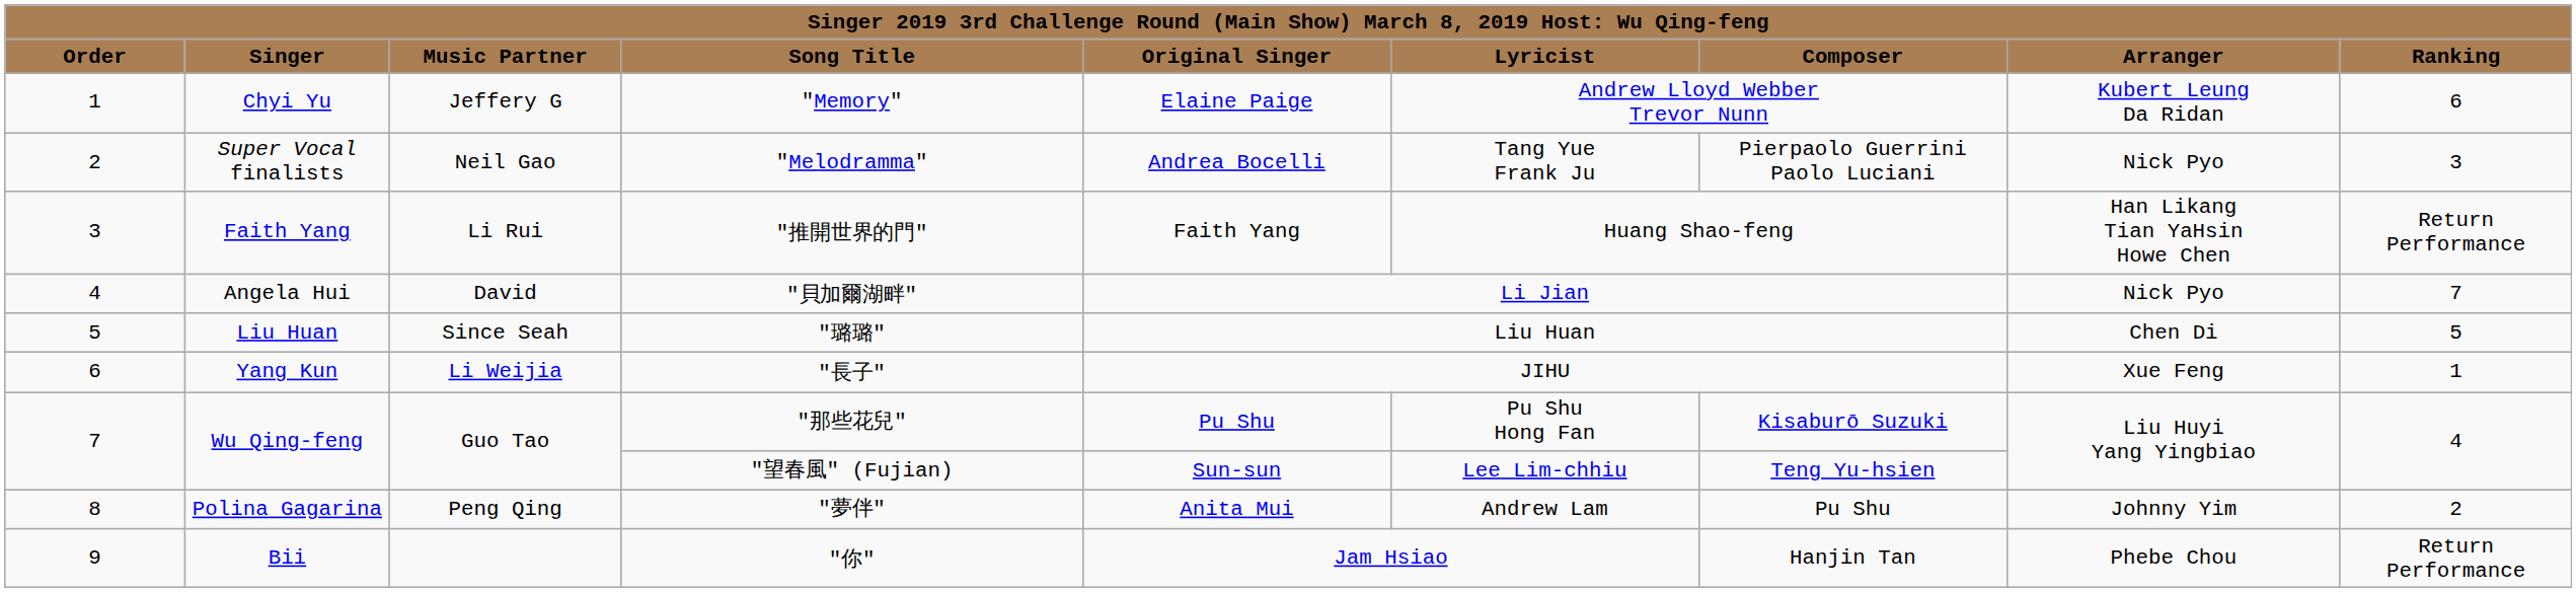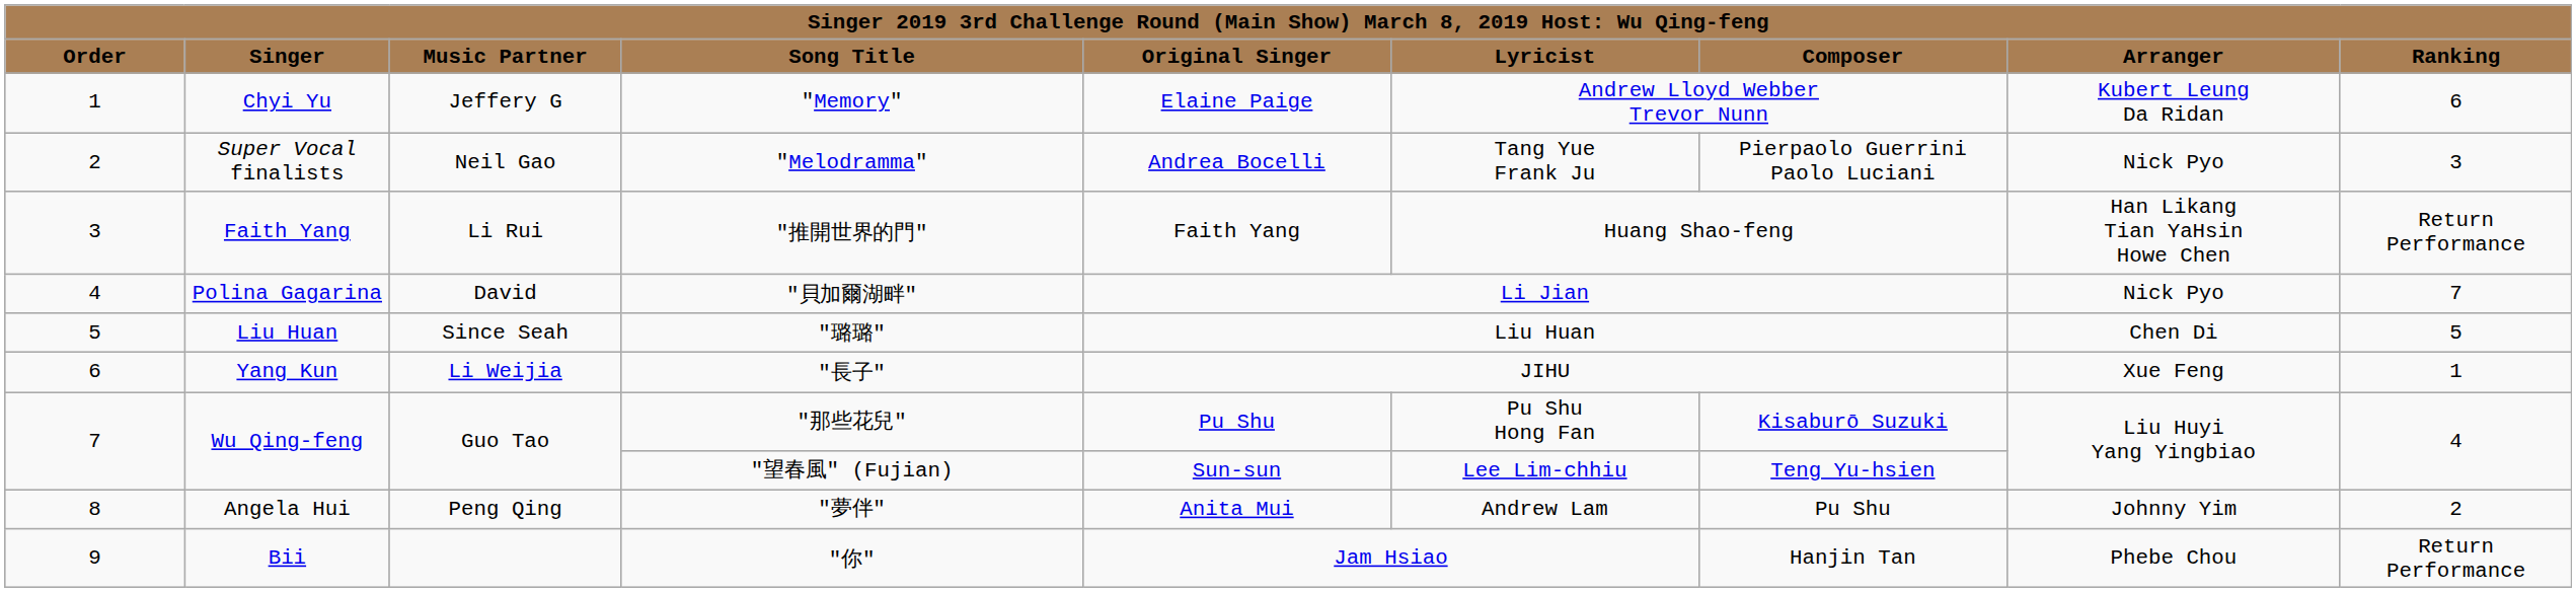 <table class="wikitable sortable mw-collapsible" width="100%" style="text-align:center">
 <tr align=center style="background:#AA7F54">
 <td colspan="9"><div><strong>Singer 2019 3rd Challenge Round (Main Show) March 8, 2019 Host: Wu Qing-feng</strong></div></td>
 </tr>
 <tr style="background:#AA7F54">
 <td style="width:7%"><strong>Order</strong></td>
 <td style="width:8%"><strong>Singer</strong></td>
 <td style="width:9%"><strong>Music Partner</strong></td>
 <td style="width:18%"><strong>Song Title</strong></td>
 <td style="width:12%"><strong>Original Singer</strong></td>
 <td style="width:12% "><strong>Lyricist</strong></td>
 <td style="width:12%"><strong>Composer</strong></td>
 <td style="width:13%"><strong>Arranger</strong></td>
 <td style="width:9%"><strong>Ranking</strong></td>
 </tr>
 <tr>
 <td>1</td>
 <td><a href='#'>Chyi Yu</a></td>
 <td>Jeffery G</td>
 <td>"<a href='#'>Memory</a>"</td>
 <td><a href='#'>Elaine Paige</a></td>
 <td colspan=2><a href='#'>Andrew Lloyd Webber</a><br> <a href='#'>Trevor Nunn</a></td>
 <td><a href='#'>Kubert Leung</a><br>Da Ridan</td>
 <td>6</td>
 </tr>
 <tr>
 <td>2</td>
 <td><em>Super Vocal</em> finalists</td>
 <td>Neil Gao</td>
 <td>"<a href='#'>Melodramma</a>"</td>
 <td><a href='#'>Andrea Bocelli</a></td>
 <td>Tang Yue<br>Frank Ju</td>
 <td>Pierpaolo Guerrini<br>Paolo Luciani</td>
 <td>Nick Pyo</td>
 <td>3</td>
 </tr>
 <tr>
 <td>3</td>
 <td><a href='#'>Faith Yang</a></td>
 <td>Li Rui</td>
 <td>"推開世界的門"</td>
 <td>Faith Yang</td>
 <td colspan=2>Huang Shao-feng</td>
 <td>Han Likang<br>Tian YaHsin<br>Howe Chen</td>
 <td>Return Performance</td>
 </tr>
 <tr>
 <td>4</td>
-<td>Angela Hui</td>
+<td><a href='#'>Polina Gagarina</a></td>
 <td>David</td>
 <td>"貝加爾湖畔"</td>
 <td colspan=3><a href='#'>Li Jian</a></td>
 <td>Nick Pyo</td>
 <td>7</td>
 </tr>
 <tr>
 <td>5</td>
 <td><a href='#'>Liu Huan</a></td>
 <td>Since Seah</td>
 <td>"璐璐"</td>
 <td colspan=3>Liu Huan</td>
 <td>Chen Di</td>
 <td>5</td>
 </tr>
 <tr>
 <td>6</td>
 <td><a href='#'>Yang Kun</a></td>
 <td><a href='#'>Li Weijia</a></td>
 <td>"長子"</td>
 <td colspan=3>JIHU</td>
 <td>Xue Feng</td>
 <td>1</td>
 </tr>
 <tr>
 <td rowspan=2>7</td>
 <td rowspan=2><a href='#'>Wu Qing-feng</a></td>
 <td rowspan=2>Guo Tao</td>
 <td>"那些花兒"</td>
 <td><a href='#'>Pu Shu</a></td>
 <td>Pu Shu<br>Hong Fan</td>
 <td><a href='#'>Kisaburō Suzuki</a></td>
 <td rowspan=2>Liu Huyi<br>Yang Yingbiao</td>
 <td rowspan=2>4</td>
 </tr>
 <tr>
 <td>"望春風" (Fujian)</td>
 <td><a href='#'>Sun-sun</a></td>
 <td><a href='#'>Lee Lim-chhiu</a></td>
 <td><a href='#'>Teng Yu-hsien</a></td>
 </tr>
 <tr>
 <td>8</td>
-<td><a href='#'>Polina Gagarina</a></td>
+<td>Angela Hui</td>
 <td>Peng Qing</td>
 <td>"夢伴"</td>
 <td><a href='#'>Anita Mui</a></td>
 <td>Andrew Lam</td>
 <td>Pu Shu</td>
 <td>Johnny Yim</td>
 <td>2</td>
 </tr>
 <tr>
 <td>9</td>
 <td><a href='#'>Bii</a></td>
 <td></td>
 <td>"你"</td>
 <td colspan=2><a href='#'>Jam Hsiao</a></td>
 <td>Hanjin Tan</td>
 <td>Phebe Chou</td>
 <td>Return Performance</td>
 </tr>
 </table>
